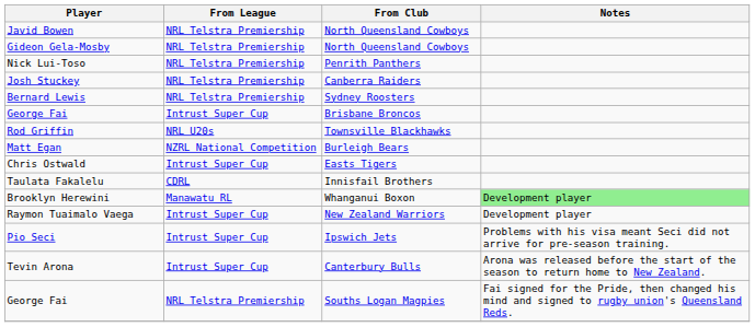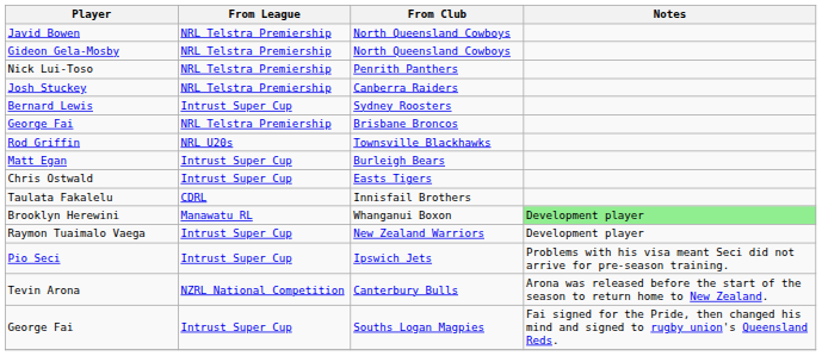 <table class="wikitable" style="font-size:90%">
 <tr bgcolor="#efefef">
 <th width="180 ">Player</th>
 <th width="180 ">From League</th>
 <th width="180 ">From Club</th>
 <th width=" ">Notes</th>
 </tr>
 <tr>
 <td><a href='#'>Javid Bowen</a></td>
 <td><a href='#'>NRL Telstra Premiership</a></td>
 <td> <a href='#'>North Queensland Cowboys</a></td>
 <td></td>
 </tr>
 <tr>
 <td><a href='#'>Gideon Gela-Mosby</a></td>
 <td><a href='#'>NRL Telstra Premiership</a></td>
 <td> <a href='#'>North Queensland Cowboys</a></td>
 <td></td>
 </tr>
 <tr>
 <td>Nick Lui-Toso</td>
 <td><a href='#'>NRL Telstra Premiership</a></td>
 <td> <a href='#'>Penrith Panthers</a></td>
 <td></td>
 </tr>
 <tr>
 <td><a href='#'>Josh Stuckey</a></td>
 <td><a href='#'>NRL Telstra Premiership</a></td>
 <td> <a href='#'>Canberra Raiders</a></td>
 <td></td>
 </tr>
 <tr>
 <td><a href='#'>Bernard Lewis</a></td>
-<td><a href='#'>NRL Telstra Premiership</a></td>
+<td><a href='#'>Intrust Super Cup</a></td>
 <td> <a href='#'>Sydney Roosters</a></td>
 <td></td>
 </tr>
 <tr>
 <td><a href='#'>George Fai</a></td>
-<td><a href='#'>Intrust Super Cup</a></td>
+<td><a href='#'>NRL Telstra Premiership</a></td>
 <td> <a href='#'>Brisbane Broncos</a></td>
 <td></td>
 </tr>
 <tr>
 <td><a href='#'>Rod Griffin</a></td>
 <td><a href='#'>NRL U20s</a></td>
 <td> <a href='#'>Townsville Blackhawks</a></td>
 <td></td>
 </tr>
 <tr>
 <td><a href='#'>Matt Egan</a></td>
-<td><a href='#'>NZRL National Competition</a></td>
+<td><a href='#'>Intrust Super Cup</a></td>
 <td> <a href='#'>Burleigh Bears</a></td>
 <td></td>
 </tr>
 <tr>
 <td>Chris Ostwald</td>
 <td><a href='#'>Intrust Super Cup</a></td>
 <td> <a href='#'>Easts Tigers</a></td>
 <td></td>
 </tr>
 <tr>
 <td>Taulata Fakalelu</td>
 <td><a href='#'>CDRL</a></td>
 <td> Innisfail Brothers</td>
 <td></td>
 </tr>
 <tr>
 <td>Brooklyn Herewini</td>
 <td><a href='#'>Manawatu RL</a></td>
 <td> Whanganui Boxon</td>
 <td style="background: lightgreen;">Development player</td>
 </tr>
 <tr>
 <td>Raymon Tuaimalo Vaega</td>
 <td><a href='#'>Intrust Super Cup</a></td>
 <td> <a href='#'>New Zealand Warriors</a></td>
 <td>Development player</td>
 </tr>
 <tr>
 <td><a href='#'>Pio Seci</a></td>
 <td><a href='#'>Intrust Super Cup</a></td>
 <td> <a href='#'>Ipswich Jets</a></td>
 <td>Problems with his visa meant Seci did not arrive for pre-season training.</td>
 </tr>
 <tr>
 <td>Tevin Arona</td>
-<td><a href='#'>Intrust Super Cup</a></td>
+<td><a href='#'>NZRL National Competition</a></td>
 <td> <a href='#'>Canterbury Bulls</a></td>
 <td>Arona was released before the start of the season to return home to <a href='#'>New Zealand</a>.</td>
 </tr>
 <tr>
 <td>George Fai</td>
-<td><a href='#'>NRL Telstra Premiership</a></td>
+<td><a href='#'>Intrust Super Cup</a></td>
 <td> <a href='#'>Souths Logan Magpies</a></td>
 <td>Fai signed for the Pride, then changed his mind and signed to <a href='#'>rugby union</a>'s <a href='#'>Queensland Reds</a>.</td>
 </tr>
 <tr>
 </tr>
 </table>
